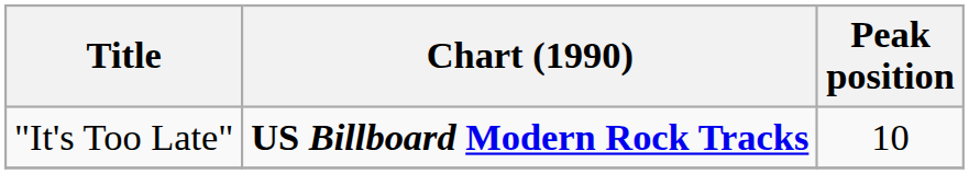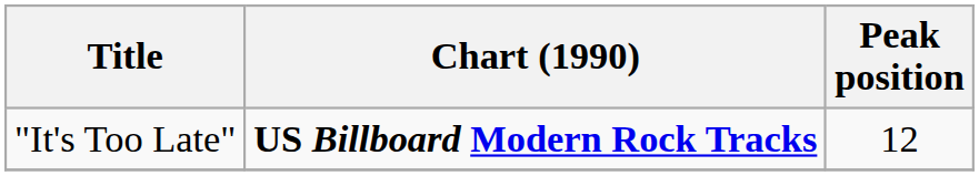 <table class="wikitable sortable">
 <tr>
 <th>Title</th>
 <th>Chart (1990)</th>
 <th>Peak<br>position</th>
 </tr>
 <tr>
 <td>"It's Too Late"</td>
 <td><strong>US <em>Billboard</em> <a href='#'>Modern Rock Tracks</a></strong></td>
-<td align="center">10</td>
+<td align="center">12</td>
 </tr>
 <tr>
 </tr>
 </table>
